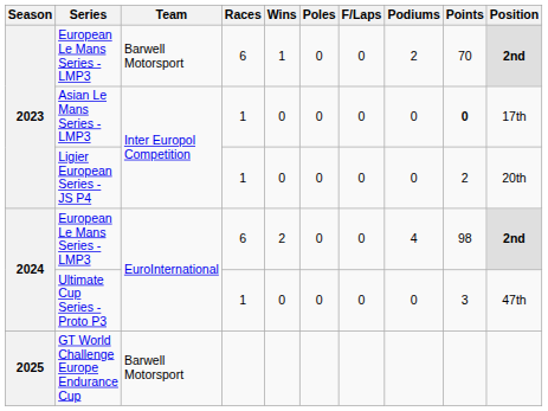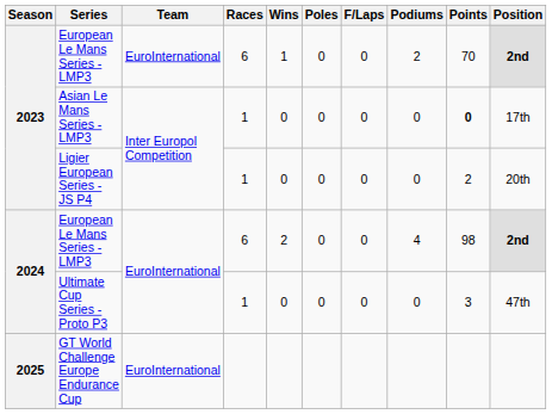 <table class="wikitable" style="font-size: 90%; text-align:center">
 <tr>
 <th>Season</th>
 <th>Series</th>
 <th>Team</th>
 <th>Races</th>
 <th>Wins</th>
 <th>Poles</th>
 <th>F/Laps</th>
 <th>Podiums</th>
 <th>Points</th>
 <th>Position</th>
 </tr>
 <tr>
 <th rowspan="3">2023</th>
 <td align="left"><a href='#'>European Le Mans Series - LMP3</a></td>
-<td align=left>Barwell Motorsport</td>
+<td align="left"><a href='#'>EuroInternational</a></td>
 <td>6</td>
 <td>1</td>
 <td>0</td>
 <td>0</td>
 <td>2</td>
 <td>70</td>
 <td style="background:#DFDFDF;"><strong>2nd</strong></td>
 </tr>
 <tr>
 <td align="left"><a href='#'>Asian Le Mans Series - LMP3</a></td>
 <td rowspan="2" align="left"><a href='#'>Inter Europol Competition</a></td>
 <td>1</td>
 <td>0</td>
 <td>0</td>
 <td>0</td>
 <td>0</td>
 <td><strong>0</strong></td>
 <td>17th</td>
 </tr>
 <tr>
 <td align=left><a href='#'>Ligier European Series - JS P4</a></td>
 <td>1</td>
 <td>0</td>
 <td>0</td>
 <td>0</td>
 <td>0</td>
 <td>2</td>
 <td>20th</td>
 </tr>
 <tr>
 <th rowspan="2">2024</th>
 <td align="left"><a href='#'>European Le Mans Series - LMP3</a></td>
 <td rowspan="2" align="left"><a href='#'>EuroInternational</a></td>
 <td>6</td>
 <td>2</td>
 <td>0</td>
 <td>0</td>
 <td>4</td>
 <td>98</td>
 <td style="background:#DFDFDF;"><strong>2nd</strong></td>
 </tr>
 <tr>
 <td align=left><a href='#'>Ultimate Cup Series - Proto P3</a></td>
 <td>1</td>
 <td>0</td>
 <td>0</td>
 <td>0</td>
 <td>0</td>
 <td>3</td>
 <td>47th</td>
 </tr>
 <tr>
 <th>2025</th>
 <td align=left><a href='#'>GT World Challenge Europe Endurance Cup</a></td>
-<td align=left>Barwell Motorsport</td>
+<td align="left"><a href='#'>EuroInternational</a></td>
 <td></td>
 <td></td>
 <td></td>
 <td></td>
 <td></td>
 <td></td>
 <td></td>
 </tr>
 </table>
